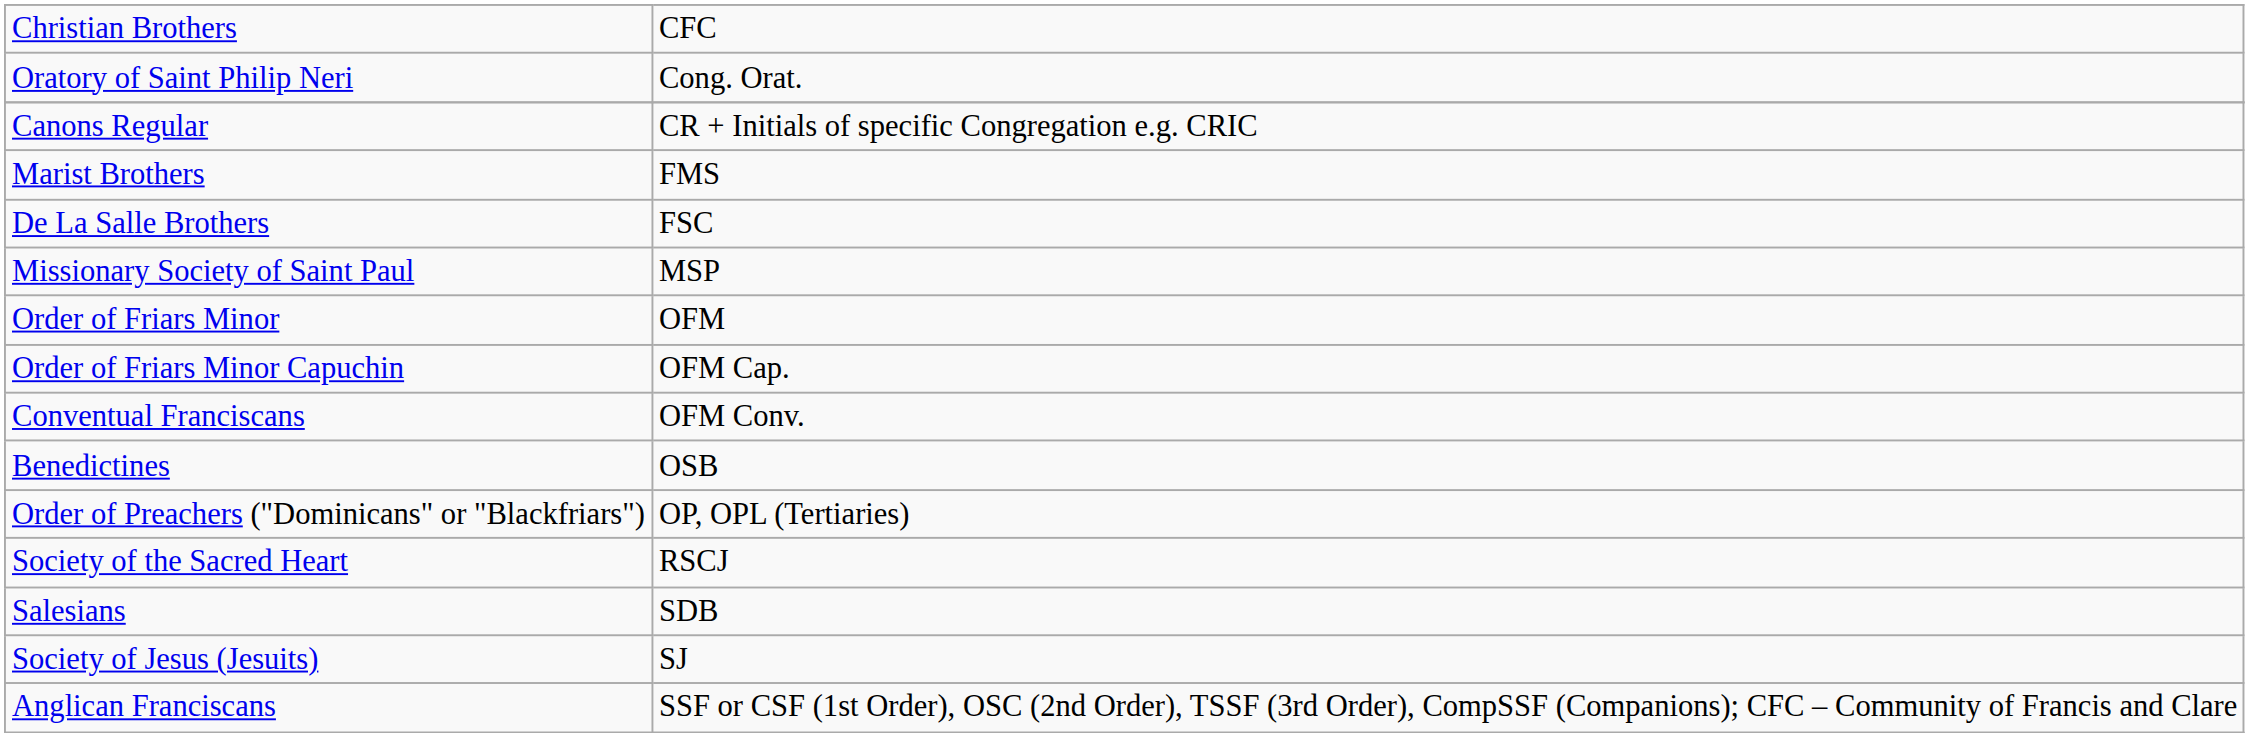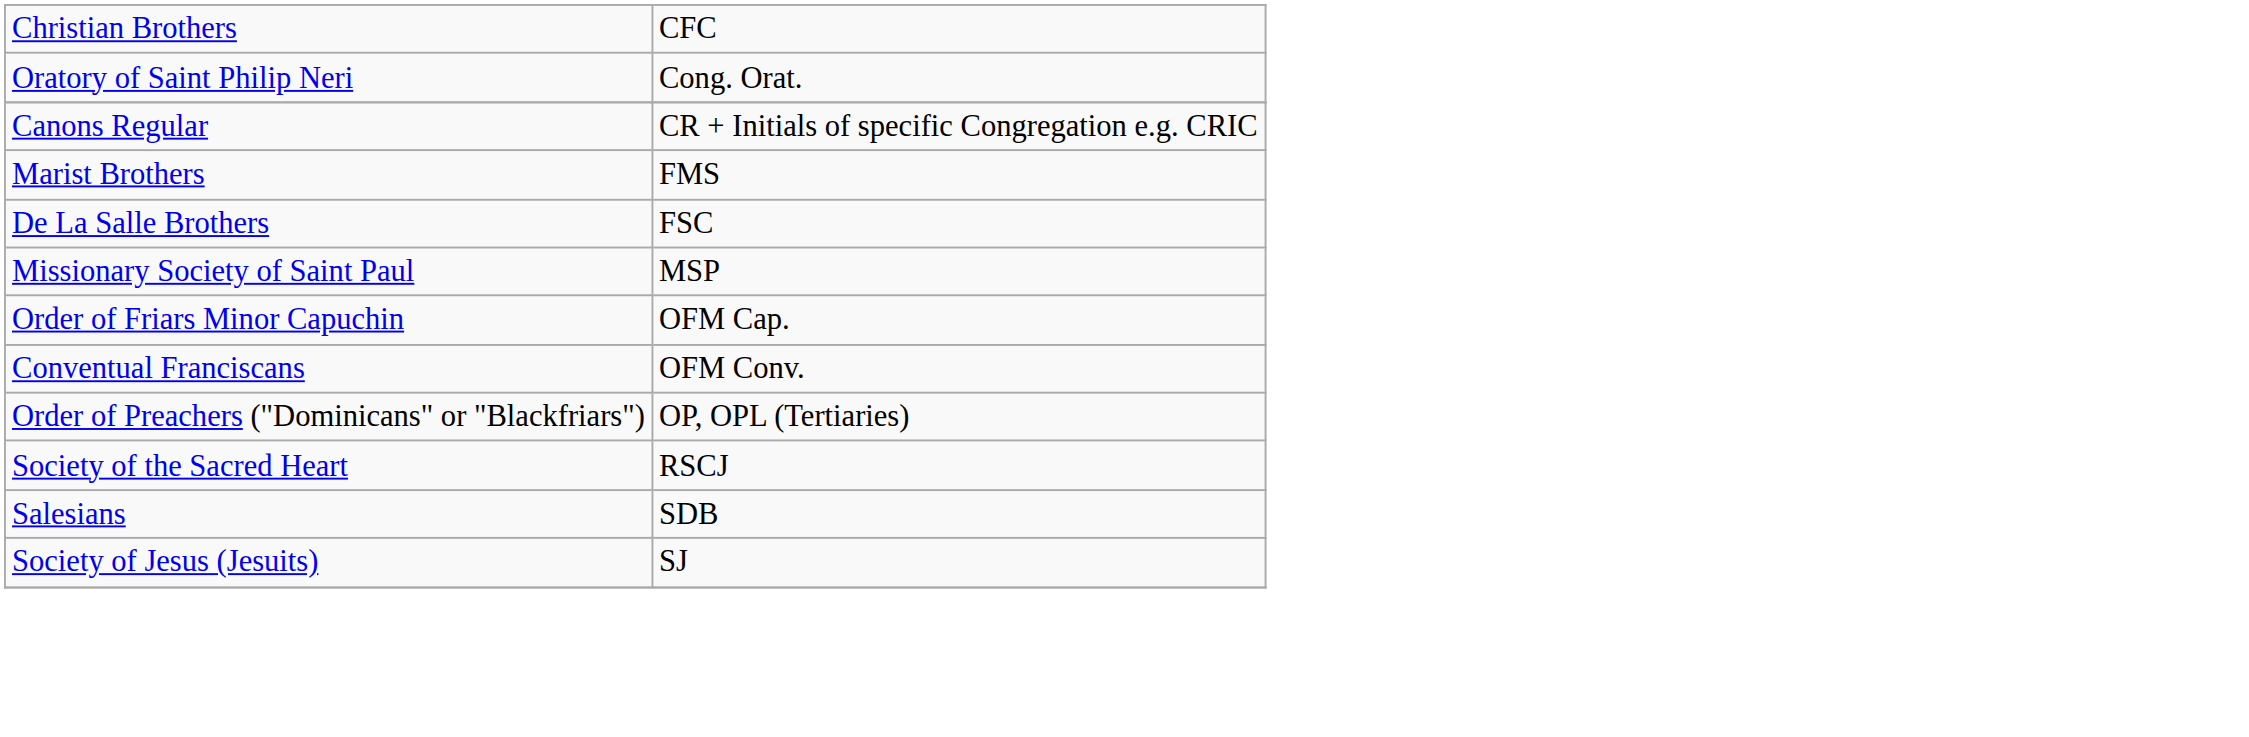 <table class="wikitable">
 <tr>
 <td><a href='#'>Christian Brothers</a></td>
 <td>CFC</td>
 </tr>
 <tr>
 <td><a href='#'>Oratory of Saint Philip Neri</a></td>
 <td>Cong. Orat.</td>
 </tr>
 <tr>
 </tr>
 <tr>
 <td><a href='#'>Canons Regular</a></td>
 <td>CR + Initials of specific Congregation e.g. CRIC</td>
 </tr>
 <tr>
 <td><a href='#'>Marist Brothers</a></td>
 <td>FMS</td>
 </tr>
 <tr>
 <td><a href='#'>De La Salle Brothers</a></td>
 <td>FSC</td>
 </tr>
 <tr>
 <td><a href='#'>Missionary Society of Saint Paul</a></td>
 <td>MSP</td>
 </tr>
 <tr>
-<td><a href='#'>Order of Friars Minor</a></td>
-<td>OFM</td>
-</tr>
-<tr>
 <td><a href='#'>Order of Friars Minor Capuchin</a></td>
 <td>OFM Cap.</td>
 </tr>
 <tr>
 <td><a href='#'>Conventual Franciscans</a></td>
 <td>OFM Conv.</td>
-</tr>
-<tr>
-<td><a href='#'>Benedictines</a></td>
-<td>OSB</td>
 </tr>
 <tr>
 <td><a href='#'>Order of Preachers</a> ("Dominicans" or "Blackfriars")</td>
 <td>OP, OPL (Tertiaries)</td>
 </tr>
 <tr>
 <td><a href='#'>Society of the Sacred Heart</a></td>
 <td>RSCJ</td>
 </tr>
 <tr>
 <td><a href='#'>Salesians</a></td>
 <td>SDB</td>
 </tr>
 <tr>
 <td><a href='#'>Society of Jesus (Jesuits)</a></td>
 <td>SJ</td>
 </tr>
 <tr>
-<td><a href='#'>Anglican Franciscans</a></td>
-<td>SSF or CSF (1st Order), OSC (2nd Order), TSSF (3rd Order), CompSSF (Companions); CFC – Community of Francis and Clare</td>
-</tr>
-<tr>
 </tr>
 </table>
